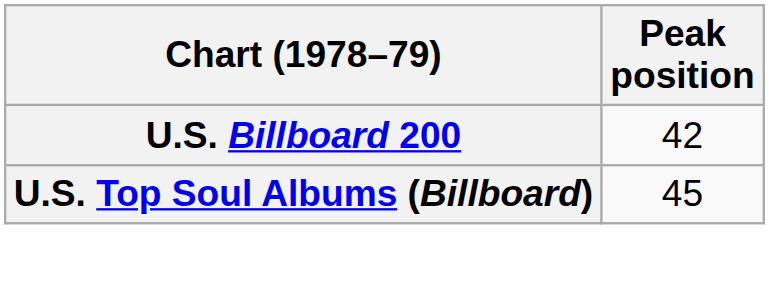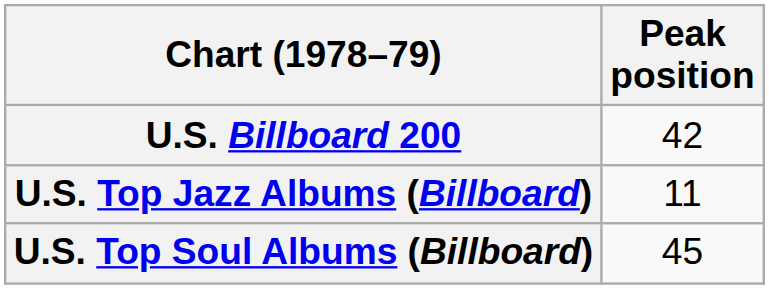 <table class="wikitable sortable plainrowheaders">
 <tr>
 <th scope="col">Chart (1978–79)</th>
 <th scope="col">Peak<br>position</th>
 </tr>
 <tr>
 <th scope="row">U.S. <a href='#'><em>Billboard</em> 200</a></th>
 <td align="center">42</td>
 </tr>
 <tr>
+<th scope="row">U.S. <a href='#'>Top Jazz Albums</a> (<em><a href='#'>Billboard</a></em>)</th>
+<td align="center">11</td>
+</tr>
+<tr>
 <th scope="row">U.S. <a href='#'>Top Soul Albums</a> (<em>Billboard</em>)</th>
 <td align="center">45</td>
 </tr>
 </table>
